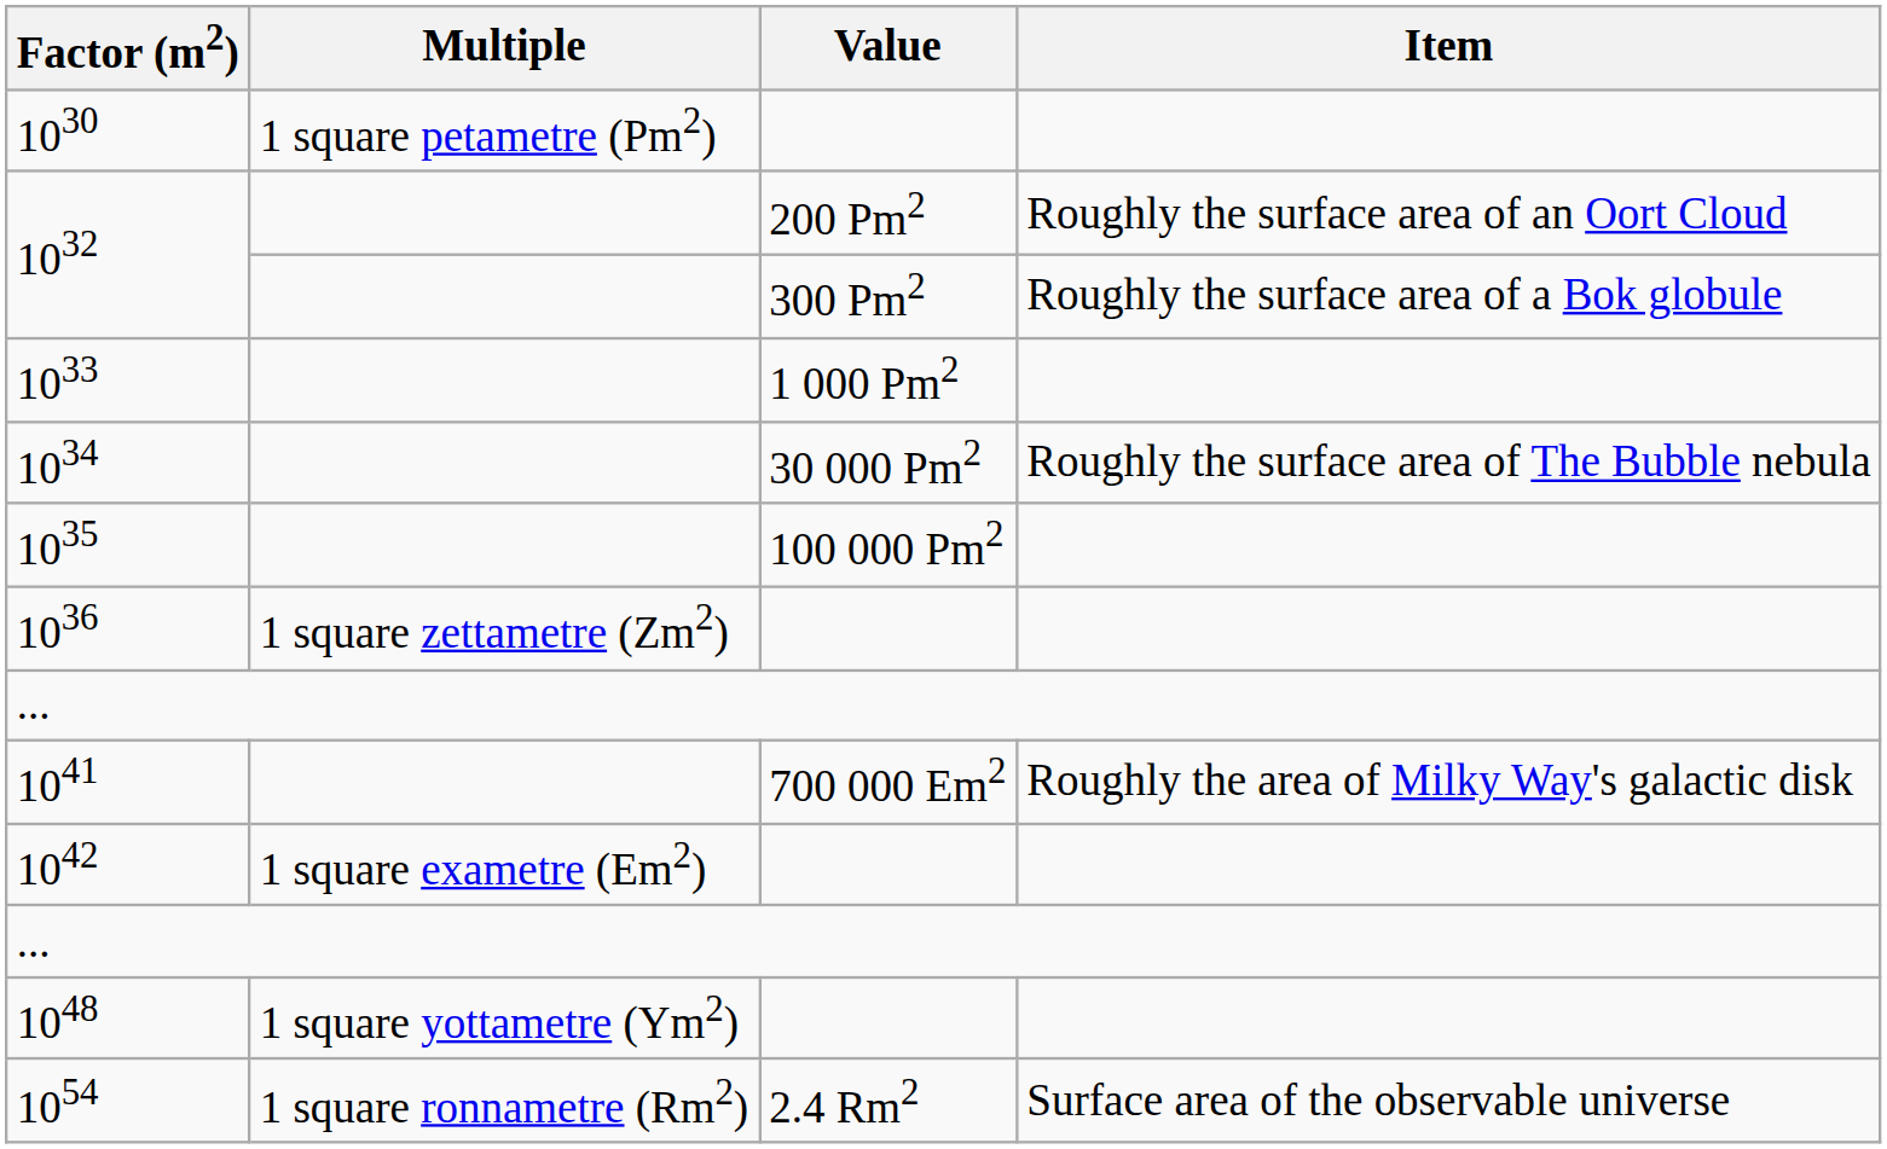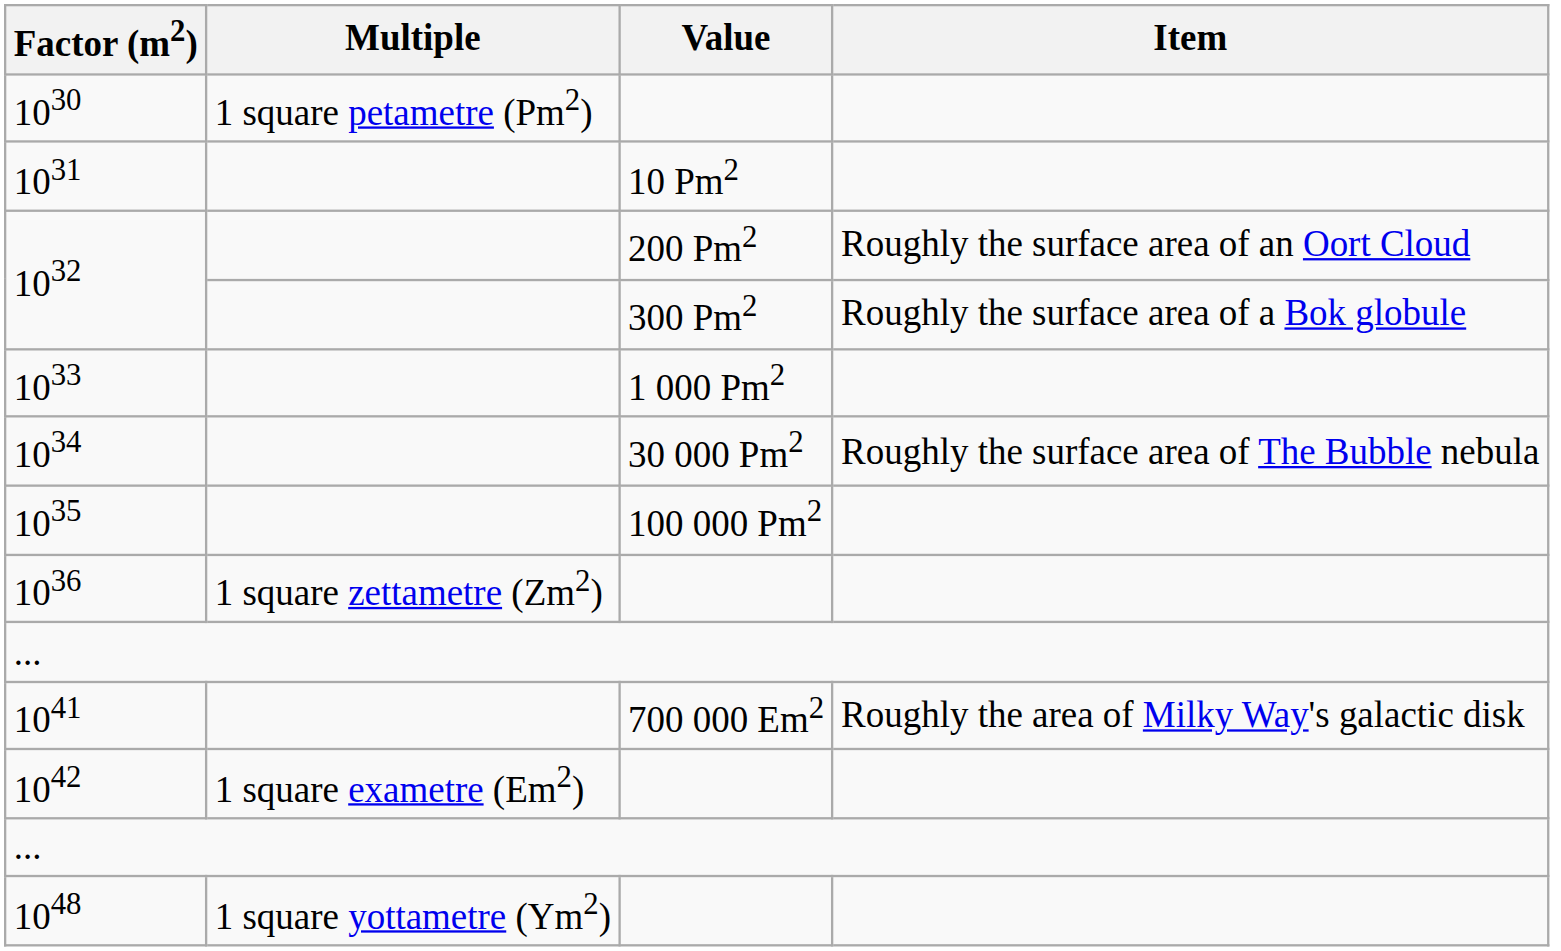 <table class="wikitable">
 <tr>
 <th>Factor (m<sup>2</sup>)</th>
 <th>Multiple</th>
 <th>Value</th>
 <th>Item</th>
 </tr>
 <tr>
 <td>10<sup>30</sup></td>
 <td>1 square <a href='#'>petametre</a> (Pm<sup>2</sup>)</td>
 <td></td>
+<td></td>
+</tr>
+<tr>
+<td>10<sup>31</sup></td>
+<td></td>
+<td>10 Pm<sup>2</sup></td>
 <td></td>
 </tr>
 <tr>
 <td rowspan="2">10<sup>32</sup></td>
 <td></td>
 <td>200 Pm<sup>2</sup></td>
 <td>Roughly the surface area of an <a href='#'>Oort Cloud</a></td>
 </tr>
 <tr>
 <td></td>
 <td>300 Pm<sup>2</sup></td>
 <td>Roughly the surface area of a <a href='#'>Bok globule</a></td>
 </tr>
 <tr>
 <td>10<sup>33</sup></td>
 <td></td>
 <td>1 000 Pm<sup>2</sup></td>
 <td></td>
 </tr>
 <tr>
 <td>10<sup>34</sup></td>
 <td></td>
 <td>30 000 Pm<sup>2</sup></td>
 <td>Roughly the surface area of <a href='#'>The Bubble</a> nebula</td>
 </tr>
 <tr>
 <td>10<sup>35</sup></td>
 <td></td>
 <td>100 000 Pm<sup>2</sup></td>
 <td></td>
 </tr>
 <tr>
 <td>10<sup>36</sup></td>
 <td>1 square <a href='#'>zettametre</a> (Zm<sup>2</sup>)</td>
 <td></td>
 <td></td>
 </tr>
 <tr>
 <td colspan="4">...</td>
 </tr>
 <tr>
 <td>10<sup>41</sup></td>
 <td></td>
 <td>700 000 Em<sup>2</sup></td>
 <td>Roughly the area of <a href='#'>Milky Way</a>'s galactic disk</td>
 </tr>
 <tr>
 <td>10<sup>42</sup></td>
 <td>1 square <a href='#'>exametre</a> (Em<sup>2</sup>)</td>
 <td></td>
 <td></td>
 </tr>
 <tr>
 <td colspan="4">...</td>
 </tr>
 <tr>
 <td>10<sup>48</sup></td>
 <td>1 square <a href='#'>yottametre</a> (Ym<sup>2</sup>)</td>
 <td></td>
 <td></td>
 </tr>
-<tr>
-<td>10<sup>54</sup></td>
-<td>1 square <a href='#'>ronnametre</a> (Rm<sup>2</sup>)</td>
-<td>2.4 Rm<sup>2</sup></td>
-<td>Surface area of the observable universe</td>
-</tr>
 </table>
